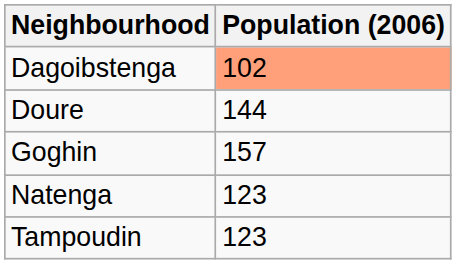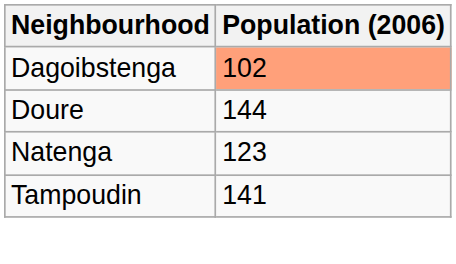 <table class="wikitable">
 <tr>
 <th>Neighbourhood</th>
 <th>Population (2006)</th>
 </tr>
 <tr>
 <td>Dagoibstenga</td>
 <td style="background: lightsalmon;">102</td>
 </tr>
 <tr>
 <td>Doure</td>
 <td>144</td>
 </tr>
 <tr>
-<td>Goghin</td>
-<td>157</td>
-</tr>
-<tr>
 <td>Natenga</td>
 <td>123</td>
 </tr>
 <tr>
 <td>Tampoudin</td>
-<td>123</td>
+<td>141</td>
 </tr>
 </table>
